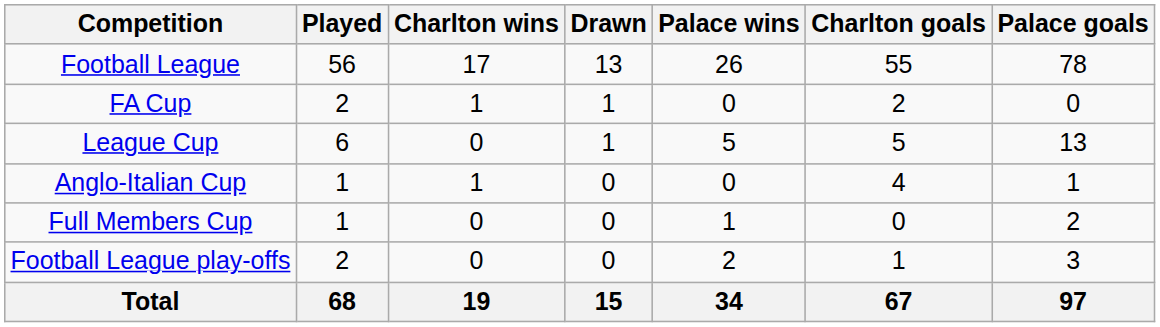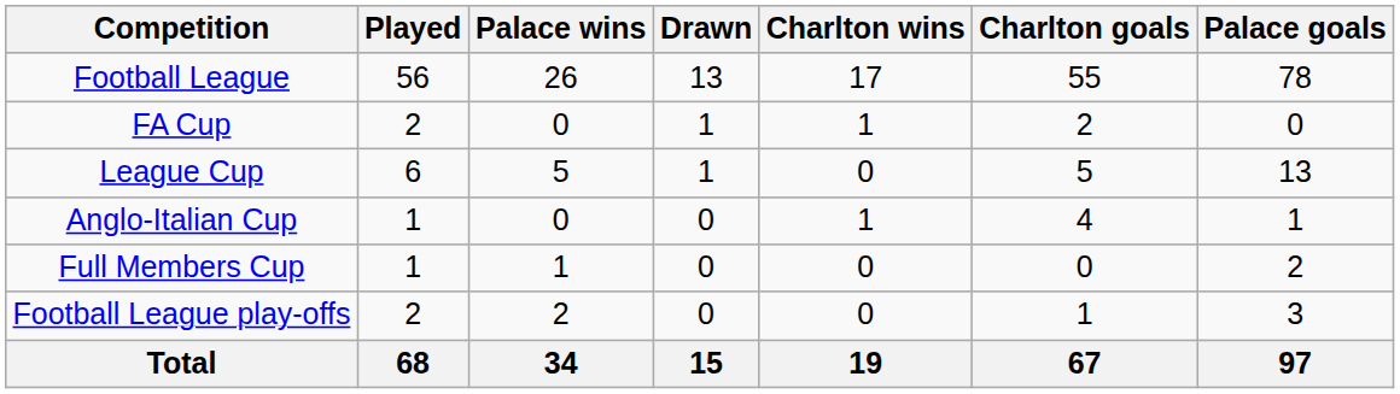 <table class="wikitable" style="text-align: center;">
 <tr>
 <th>Competition</th>
 <th>Played</th>
+<th>Palace wins</th>
+<th>Drawn</th>
 <th>Charlton wins</th>
-<th>Drawn</th>
-<th>Palace wins</th>
 <th>Charlton goals</th>
 <th>Palace goals</th>
 </tr>
 <tr>
 <td><a href='#'>Football League</a></td>
 <td>56</td>
+<td>26</td>
+<td>13</td>
 <td>17</td>
-<td>13</td>
-<td>26</td>
 <td>55</td>
 <td>78</td>
 </tr>
 <tr>
 <td><a href='#'>FA Cup</a></td>
 <td>2</td>
+<td>0</td>
 <td>1</td>
 <td>1</td>
-<td>0</td>
 <td>2</td>
 <td>0</td>
 </tr>
 <tr>
 <td><a href='#'>League Cup</a></td>
 <td>6</td>
+<td>5</td>
+<td>1</td>
 <td>0</td>
-<td>1</td>
-<td>5</td>
 <td>5</td>
 <td>13</td>
 </tr>
 <tr>
 <td><a href='#'>Anglo-Italian Cup</a></td>
 <td>1</td>
-<td>1</td>
 <td>0</td>
 <td>0</td>
+<td>1</td>
 <td>4</td>
 <td>1</td>
 </tr>
 <tr>
 <td><a href='#'>Full Members Cup</a></td>
 <td>1</td>
+<td>1</td>
 <td>0</td>
 <td>0</td>
-<td>1</td>
 <td>0</td>
 <td>2</td>
 </tr>
 <tr>
 <td><a href='#'>Football League play-offs</a></td>
 <td>2</td>
+<td>2</td>
 <td>0</td>
 <td>0</td>
-<td>2</td>
 <td>1</td>
 <td>3</td>
 </tr>
 <tr>
 <th>Total</th>
 <th>68</th>
+<th>34</th>
+<th>15</th>
 <th>19</th>
-<th>15</th>
-<th>34</th>
 <th>67</th>
 <th>97</th>
 </tr>
 </table>
